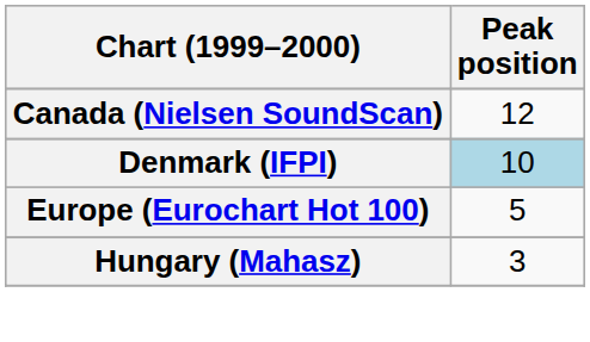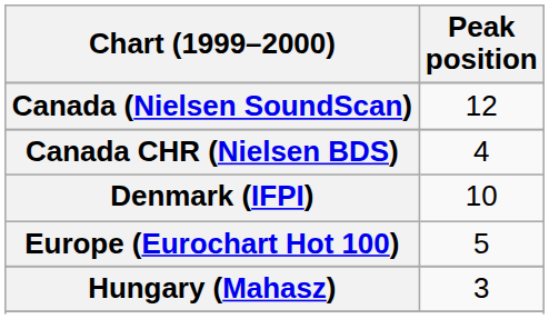 <table class="wikitable sortable plainrowheaders" style="text-align:center">
 <tr>
 <th scope="col">Chart (1999–2000)</th>
 <th scope="col">Peak<br>position</th>
 </tr>
 <tr>
 </tr>
 <tr>
 </tr>
 <tr>
 </tr>
 <tr>
 <th scope="row">Canada (<a href='#'>Nielsen SoundScan</a>)</th>
 <td>12</td>
 </tr>
 <tr>
 </tr>
 <tr>
 </tr>
 <tr>
+<th scope="row">Canada CHR (<a href='#'>Nielsen BDS</a>)</th>
+<td style="text-align:center">4</td>
+</tr>
+<tr>
 <th scope="row">Denmark (<a href='#'>IFPI</a>)</th>
-<td style="background: lightblue;">10</td>
+<td>10</td>
 </tr>
 <tr>
 <th scope="row">Europe (<a href='#'>Eurochart Hot 100</a>)</th>
 <td>5</td>
 </tr>
 <tr>
 </tr>
 <tr>
 </tr>
 <tr>
 </tr>
 <tr>
 <th scope="row">Hungary (<a href='#'>Mahasz</a>)</th>
 <td>3</td>
 </tr>
 <tr>
 </tr>
 <tr>
 </tr>
 <tr>
 </tr>
 <tr>
 </tr>
 <tr>
 </tr>
 <tr>
 </tr>
 <tr>
 </tr>
 <tr>
 </tr>
 <tr>
 </tr>
 <tr>
 </tr>
 <tr>
 </tr>
 <tr>
 </tr>
 <tr>
 </tr>
 <tr>
 </tr>
 <tr>
 </tr>
 </table>
